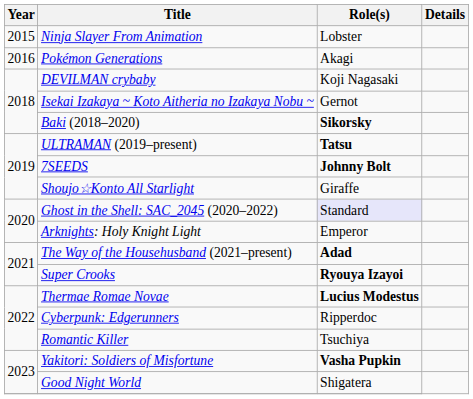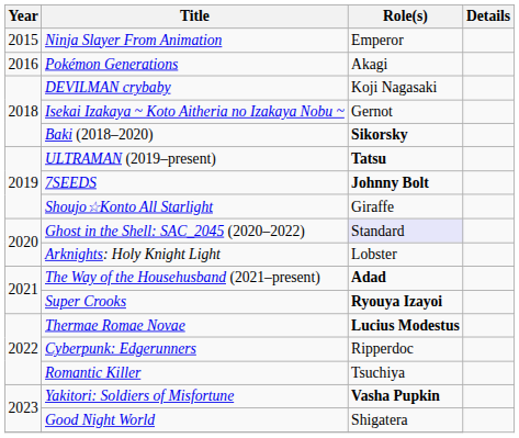 <table class="wikitable">
 <tr>
 <th>Year</th>
 <th>Title</th>
 <th>Role(s)</th>
 <th>Details</th>
 </tr>
 <tr>
 <td>2015</td>
 <td><em><a href='#'>Ninja Slayer From Animation</a></em></td>
-<td>Lobster</td>
+<td>Emperor</td>
 <td></td>
 </tr>
 <tr>
 <td>2016</td>
 <td><em><a href='#'>Pokémon Generations</a></em></td>
 <td>Akagi</td>
 <td></td>
 </tr>
 <tr>
 <td rowspan="3">2018</td>
 <td><em><a href='#'>DEVILMAN crybaby</a></em></td>
 <td>Koji Nagasaki</td>
 <td></td>
 </tr>
 <tr>
 <td><em><a href='#'>Isekai Izakaya ~ Koto Aitheria no Izakaya Nobu ~</a></em></td>
 <td>Gernot</td>
 <td></td>
 </tr>
 <tr>
 <td><em><a href='#'>Baki</a></em> (2018–2020)</td>
 <td><strong>Sikorsky</strong></td>
 <td></td>
 </tr>
 <tr>
 <td rowspan="3">2019</td>
 <td><em><a href='#'>ULTRAMAN</a></em> (2019–present)</td>
 <td><strong>Tatsu</strong><strong></strong></td>
 <td></td>
 </tr>
 <tr>
 <td><em><a href='#'>7SEEDS</a></em></td>
 <td><strong>Johnny Bolt</strong></td>
 <td></td>
 </tr>
 <tr>
 <td><em><a href='#'>Shoujo☆Konto All Starlight</a></em></td>
 <td>Giraffe</td>
 <td></td>
 </tr>
 <tr>
 <td rowspan="2">2020</td>
 <td><em><a href='#'>Ghost in the Shell: SAC_2045</a></em> (2020–2022)</td>
 <td style="background: lavender;">Standard</td>
 <td></td>
 </tr>
 <tr>
 <td><em><a href='#'>Arknights</a>: Holy Knight Light</em></td>
-<td>Emperor</td>
+<td>Lobster</td>
 <td></td>
 </tr>
 <tr>
 <td rowspan="2">2021</td>
 <td><em><a href='#'>The Way of the Househusband</a></em> (2021–present)</td>
 <td><strong>Adad</strong></td>
 <td></td>
 </tr>
 <tr>
 <td><em><a href='#'>Super Crooks</a></em></td>
 <td><strong>Ryouya Izayoi</strong></td>
 <td></td>
 </tr>
 <tr>
 <td rowspan="3">2022</td>
 <td><em><a href='#'>Thermae Romae Novae</a></em></td>
 <td><strong>Lucius Modestus</strong><strong></strong></td>
 <td></td>
 </tr>
 <tr>
 <td><em><a href='#'>Cyberpunk: Edgerunners</a></em></td>
 <td>Ripperdoc<strong></strong></td>
 <td></td>
 </tr>
 <tr>
 <td><em><a href='#'>Romantic Killer</a></em></td>
 <td>Tsuchiya</td>
 <td></td>
 </tr>
 <tr>
 <td rowspan="2">2023</td>
 <td><em><a href='#'>Yakitori: Soldiers of Misfortune</a></em></td>
 <td><strong>Vasha Pupkin</strong></td>
 <td></td>
 </tr>
 <tr>
 <td><em><a href='#'>Good Night World</a></em></td>
 <td>Shigatera</td>
 </tr>
 <tr>
 </tr>
 </table>
